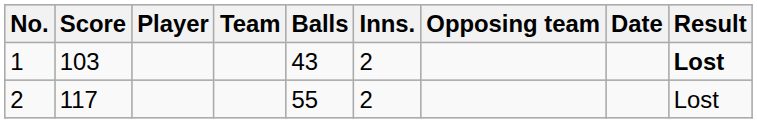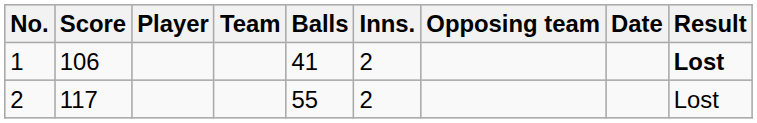 <table class="wikitable sortable" style="font-size:95%">
 <tr>
 <th>No.</th>
 <th>Score</th>
 <th>Player</th>
 <th>Team</th>
 <th>Balls</th>
 <th>Inns.</th>
 <th>Opposing team</th>
 <th>Date</th>
 <th>Result</th>
 </tr>
 <tr>
 <td>1</td>
-<td>103</td>
+<td>106</td>
 <td></td>
 <td></td>
-<td>43</td>
+<td>41</td>
 <td>2</td>
 <td></td>
 <td></td>
 <td><strong>Lost</strong></td>
 </tr>
 <tr>
 <td>2</td>
 <td>117</td>
 <td></td>
 <td></td>
 <td>55</td>
 <td>2</td>
 <td></td>
 <td></td>
 <td>Lost</td>
 </tr>
 </table>
